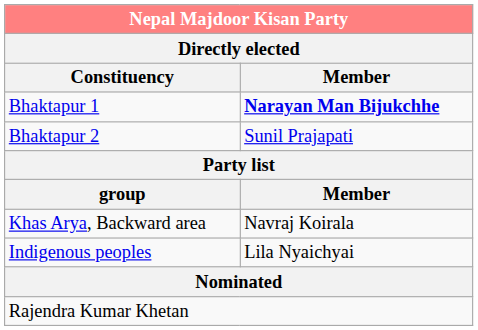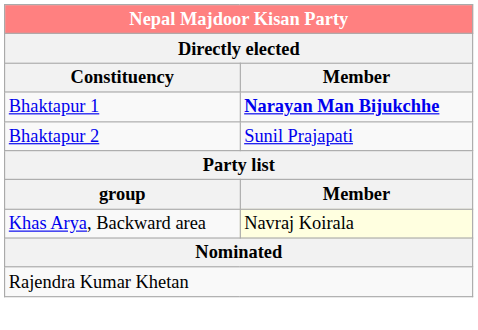 <table role="presentation" class="wikitable mw-collapsible mw-collapsed">
 <tr>
 <th colspan="2" style="width: 300pt; background:#ff8080; color: white;">Nepal Majdoor Kisan Party</th>
 </tr>
 <tr>
 <th colspan="2">Directly elected</th>
 </tr>
 <tr>
 <th>Constituency</th>
 <th>Member</th>
 </tr>
 <tr>
 <td><a href='#'>Bhaktapur 1</a></td>
 <td><strong><a href='#'>Narayan Man Bijukchhe</a></strong></td>
 </tr>
 <tr>
 <td><a href='#'>Bhaktapur 2</a></td>
 <td><a href='#'>Sunil Prajapati</a></td>
 </tr>
 <tr>
 <th colspan="2">Party list</th>
 </tr>
 <tr>
 <th> group</th>
 <th>Member</th>
 </tr>
 <tr>
 <td><a href='#'>Khas Arya</a>, Backward area</td>
-<td>Navraj Koirala</td>
-</tr>
-<tr>
-<td><a href='#'>Indigenous peoples</a></td>
-<td>Lila Nyaichyai</td>
+<td style="background: lightyellow;">Navraj Koirala</td>
 </tr>
 <tr>
 <th colspan="2">Nominated</th>
 </tr>
 <tr>
 <td colspan="2">Rajendra Kumar Khetan</td>
 </tr>
 </table>
